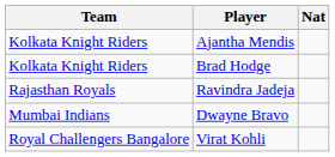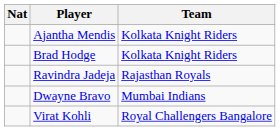 <table class="wikitable">
 <tr>
+<th>Nat</th>
+<th>Player</th>
 <th>Team</th>
-<th>Player</th>
-<th>Nat</th>
 </tr>
 <tr>
+<td></td>
+<td><a href='#'>Ajantha Mendis</a></td>
 <td><a href='#'>Kolkata Knight Riders</a></td>
-<td><a href='#'>Ajantha Mendis</a></td>
-<td></td>
 </tr>
 <tr>
+<td></td>
+<td><a href='#'>Brad Hodge</a></td>
 <td><a href='#'>Kolkata Knight Riders</a></td>
-<td><a href='#'>Brad Hodge</a></td>
-<td></td>
 </tr>
 <tr>
+<td></td>
+<td><a href='#'>Ravindra Jadeja</a></td>
 <td><a href='#'>Rajasthan Royals</a></td>
-<td><a href='#'>Ravindra Jadeja</a></td>
-<td></td>
 </tr>
 <tr>
+<td></td>
+<td><a href='#'>Dwayne Bravo</a></td>
 <td><a href='#'>Mumbai Indians</a></td>
-<td><a href='#'>Dwayne Bravo</a></td>
-<td></td>
 </tr>
 <tr>
+<td></td>
+<td><a href='#'>Virat Kohli</a></td>
 <td><a href='#'>Royal Challengers Bangalore</a></td>
-<td><a href='#'>Virat Kohli</a></td>
-<td></td>
 </tr>
 </table>
